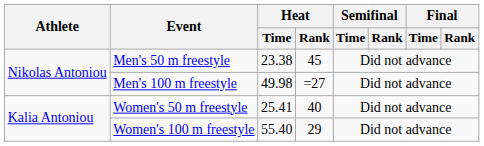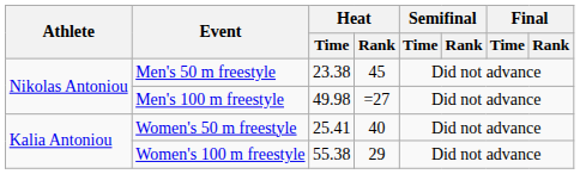 <table class=wikitable style="font-size:90%">
 <tr>
 <th rowspan="2">Athlete</th>
 <th rowspan="2">Event</th>
 <th colspan="2">Heat</th>
 <th colspan="2">Semifinal</th>
 <th colspan="2">Final</th>
 </tr>
 <tr style="font-size:95%">
 <th>Time</th>
 <th>Rank</th>
 <th>Time</th>
 <th>Rank</th>
 <th>Time</th>
 <th>Rank</th>
 </tr>
 <tr align=center>
 <td align=left rowspan=2><a href='#'>Nikolas Antoniou</a></td>
 <td align=left><a href='#'>Men's 50 m freestyle</a></td>
 <td>23.38</td>
 <td>45</td>
 <td colspan="4">Did not advance</td>
 </tr>
 <tr align=center>
 <td align=left><a href='#'>Men's 100 m freestyle</a></td>
 <td>49.98</td>
 <td>=27</td>
 <td colspan="4">Did not advance</td>
 </tr>
 <tr align=center>
 <td align=left rowspan=2><a href='#'>Kalia Antoniou</a></td>
 <td align=left><a href='#'>Women's 50 m freestyle</a></td>
 <td>25.41</td>
 <td>40</td>
 <td colspan="4">Did not advance</td>
 </tr>
 <tr align=center>
 <td align=left><a href='#'>Women's 100 m freestyle</a></td>
-<td>55.40</td>
+<td>55.38</td>
 <td>29</td>
 <td colspan="4">Did not advance</td>
 </tr>
 </table>
